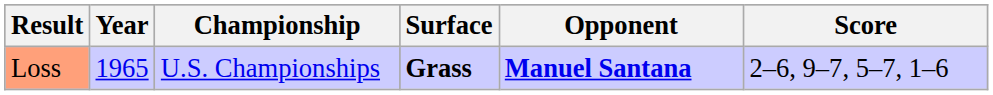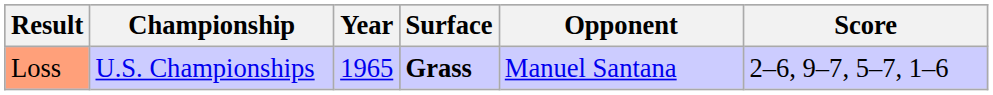 <table class="sortable wikitable">
 <tr>
 <th style="width:40px">Result</th>
+<th style="width:140px">Championship</th>
 <th style="width:30px">Year</th>
-<th style="width:140px">Championship</th>
 <th style="width:50px">Surface</th>
 <th style="width:140px">Opponent</th>
 <th style="width:140px" class="unsortable">Score</th>
 </tr>
 <tr style="background:#ccf;">
 <td style="background:#ffa07a;">Loss</td>
+<td><a href='#'>U.S. Championships</a></td>
 <td><a href='#'>1965</a></td>
-<td><a href='#'>U.S. Championships</a></td>
 <td><strong>Grass</strong></td>
-<td><strong> <a href='#'>Manuel Santana</a></strong></td>
+<td> <a href='#'>Manuel Santana</a></td>
 <td>2–6, 9–7, 5–7, 1–6</td>
 </tr>
 </table>
